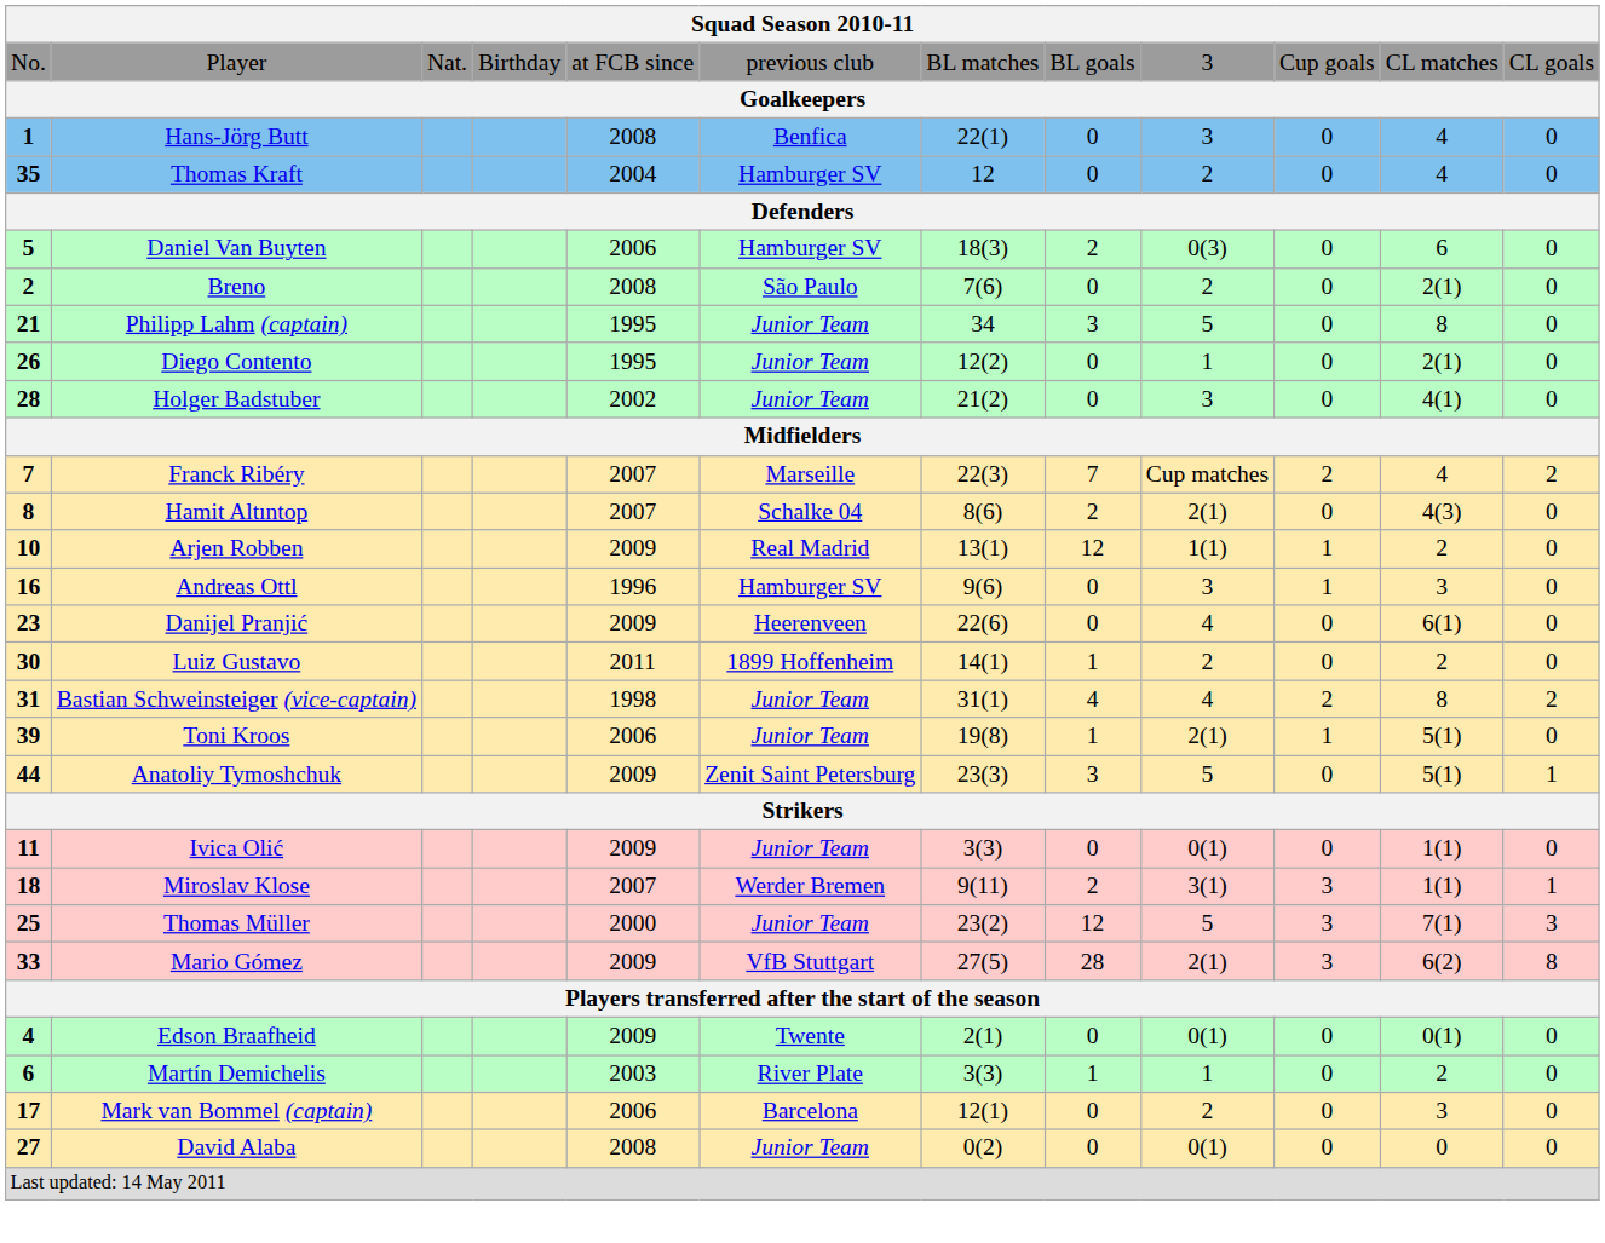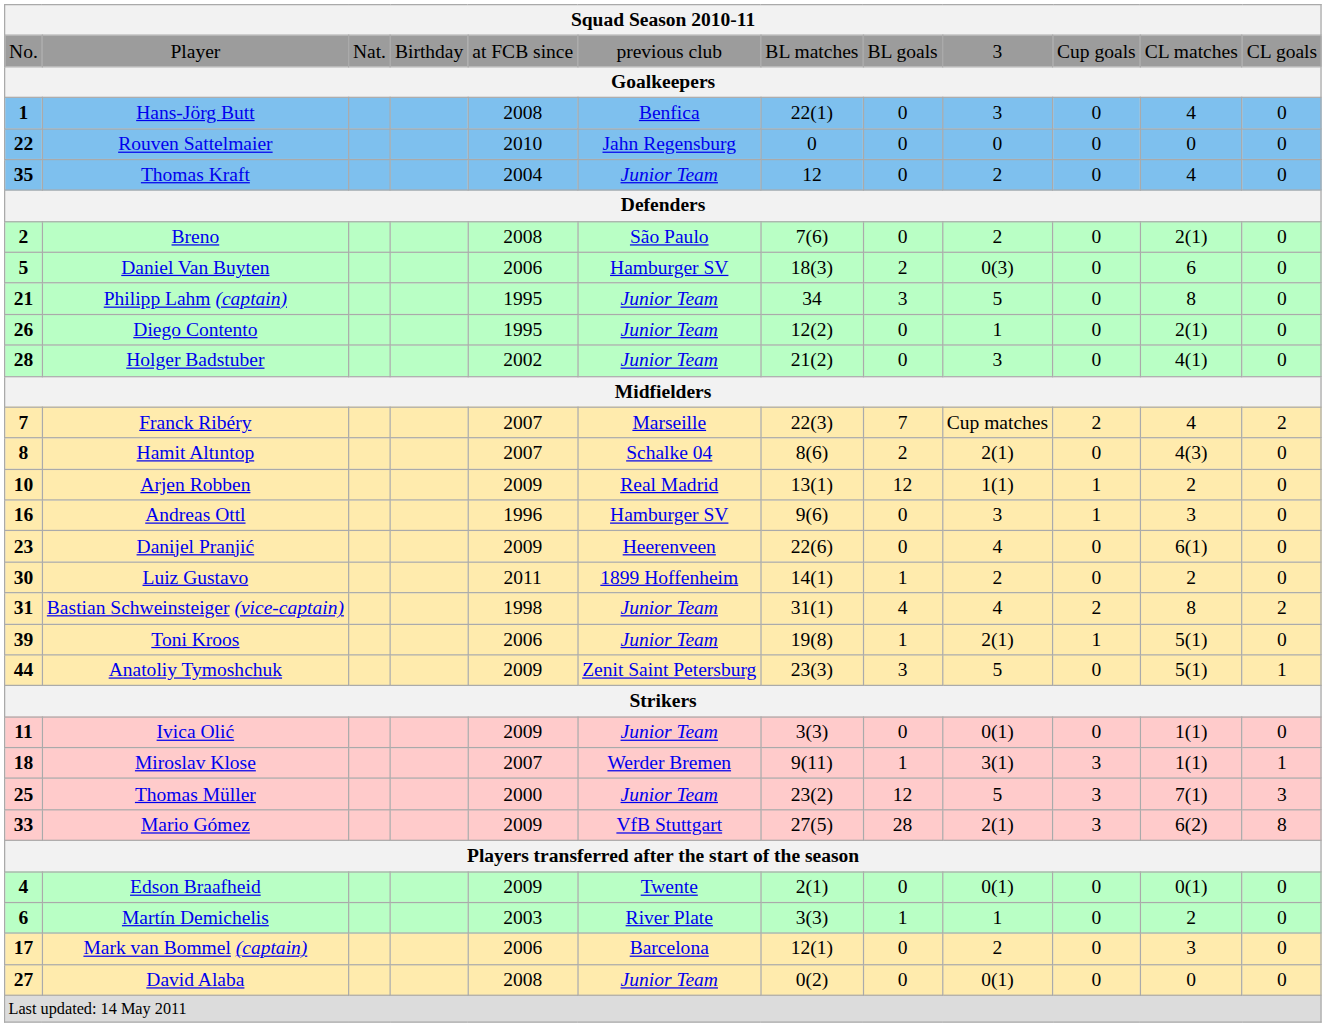 <table class="wikitable">
 <tr style="text-align:center; background:#dcdcdc;">
 <th colspan="12">Squad Season 2010-11</th>
 </tr>
 <tr style="text-align:center; background:#9c9c9c;">
 <td>No.</td>
 <td>Player</td>
 <td>Nat.</td>
 <td>Birthday</td>
 <td>at FCB since</td>
 <td>previous club</td>
 <td>BL matches</td>
 <td>BL goals</td>
 <td>3</td>
 <td>Cup goals</td>
 <td>CL matches</td>
 <td>CL goals</td>
 </tr>
 <tr style="text-align:center; background:#dcdcdc;">
 <th colspan="12">Goalkeepers</th>
 </tr>
 <tr style="text-align:center; background:#7ec0ee;">
 <td><strong>1</strong></td>
 <td><a href='#'>Hans-Jörg Butt</a></td>
 <td></td>
 <td></td>
 <td>2008</td>
 <td><a href='#'>Benfica</a></td>
 <td>22(1)</td>
 <td>0</td>
 <td>3</td>
 <td>0</td>
 <td>4</td>
 <td>0</td>
 </tr>
 <tr style="text-align:center; background:#7ec0ee;">
+<td><strong> 22 </strong></td>
+<td><a href='#'>Rouven Sattelmaier</a></td>
+<td></td>
+<td></td>
+<td>2010</td>
+<td><a href='#'>Jahn Regensburg</a></td>
+<td>0</td>
+<td>0</td>
+<td>0</td>
+<td>0</td>
+<td>0</td>
+<td>0</td>
+</tr>
+<tr style="text-align:center; background:#7ec0ee;">
 <td><strong>35</strong></td>
 <td><a href='#'>Thomas Kraft</a></td>
 <td></td>
 <td></td>
 <td>2004</td>
-<td><a href='#'>Hamburger SV</a></td>
+<td><em><a href='#'>Junior Team</a></em></td>
 <td>12</td>
 <td>0</td>
 <td>2</td>
 <td>0</td>
 <td>4</td>
 <td>0</td>
 </tr>
 <tr style="text-align:center; background:#dcdcdc;">
 <th colspan="12">Defenders</th>
+</tr>
+<tr style="text-align:center; background:#b9ffc5;">
+<td><strong>2</strong></td>
+<td><a href='#'>Breno</a></td>
+<td></td>
+<td></td>
+<td>2008</td>
+<td><a href='#'>São Paulo</a></td>
+<td>7(6)</td>
+<td>0</td>
+<td>2</td>
+<td>0</td>
+<td>2(1)</td>
+<td>0</td>
 </tr>
 <tr style="text-align:center; background:#b9ffc5;">
 <td><strong>5</strong></td>
 <td><a href='#'>Daniel Van Buyten</a></td>
 <td></td>
 <td></td>
 <td>2006</td>
 <td><a href='#'>Hamburger SV</a></td>
 <td>18(3)</td>
 <td>2</td>
 <td>0(3)</td>
 <td>0</td>
 <td>6</td>
-<td>0</td>
-</tr>
-<tr style="text-align:center; background:#b9ffc5;">
-<td><strong>2</strong></td>
-<td><a href='#'>Breno</a></td>
-<td></td>
-<td></td>
-<td>2008</td>
-<td><a href='#'>São Paulo</a></td>
-<td>7(6)</td>
-<td>0</td>
-<td>2</td>
-<td>0</td>
-<td>2(1)</td>
 <td>0</td>
 </tr>
 <tr style="text-align:center; background:#b9ffc5;">
 <td><strong>21</strong></td>
 <td><a href='#'>Philipp Lahm</a> <em><a href='#'>(captain)</a></em></td>
 <td></td>
 <td></td>
 <td>1995</td>
 <td><em><a href='#'>Junior Team</a></em></td>
 <td>34</td>
 <td>3</td>
 <td>5</td>
 <td>0</td>
 <td>8</td>
 <td>0</td>
 </tr>
 <tr style="text-align:center; background:#b9ffc5;">
 <td><strong>26</strong></td>
 <td><a href='#'>Diego Contento</a></td>
 <td></td>
 <td></td>
 <td>1995</td>
 <td><em><a href='#'>Junior Team</a></em></td>
 <td>12(2)</td>
 <td>0</td>
 <td>1</td>
 <td>0</td>
 <td>2(1)</td>
 <td>0</td>
 </tr>
 <tr style="text-align:center; background:#b9ffc5;">
 <td><strong>28</strong></td>
 <td><a href='#'>Holger Badstuber</a></td>
 <td></td>
 <td></td>
 <td>2002</td>
 <td><em><a href='#'>Junior Team</a></em></td>
 <td>21(2)</td>
 <td>0</td>
 <td>3</td>
 <td>0</td>
 <td>4(1)</td>
 <td>0</td>
 </tr>
 <tr style="text-align:center; background:#dcdcdc;">
 <th colspan="12">Midfielders</th>
 </tr>
 <tr style="text-align:center; background:#ffebad;">
 <td><strong>7</strong></td>
 <td><a href='#'>Franck Ribéry</a></td>
 <td></td>
 <td></td>
 <td>2007</td>
 <td><a href='#'>Marseille</a></td>
 <td>22(3)</td>
 <td>7</td>
 <td>Cup matches</td>
 <td>2</td>
 <td>4</td>
 <td>2</td>
 </tr>
 <tr style="text-align:center; background:#ffebad;">
 <td><strong>8</strong></td>
 <td><a href='#'>Hamit Altıntop</a></td>
 <td></td>
 <td></td>
 <td>2007</td>
 <td><a href='#'>Schalke 04</a></td>
 <td>8(6)</td>
 <td>2</td>
 <td>2(1)</td>
 <td>0</td>
 <td>4(3)</td>
 <td>0</td>
 </tr>
 <tr style="text-align:center; background:#ffebad;">
 <td><strong>10</strong></td>
 <td><a href='#'>Arjen Robben</a></td>
 <td></td>
 <td></td>
 <td>2009</td>
 <td><a href='#'>Real Madrid</a></td>
 <td>13(1)</td>
 <td>12</td>
 <td>1(1)</td>
 <td>1</td>
 <td>2</td>
 <td>0</td>
 </tr>
 <tr style="text-align:center; background:#ffebad;">
 <td><strong>16</strong></td>
 <td><a href='#'>Andreas Ottl</a></td>
 <td></td>
 <td></td>
 <td>1996</td>
 <td><a href='#'>Hamburger SV</a></td>
 <td>9(6)</td>
 <td>0</td>
 <td>3</td>
 <td>1</td>
 <td>3</td>
 <td>0</td>
 </tr>
 <tr style="text-align:center; background:#ffebad;">
 <td><strong>23</strong></td>
 <td><a href='#'>Danijel Pranjić</a></td>
 <td></td>
 <td></td>
 <td>2009</td>
 <td><a href='#'>Heerenveen</a></td>
 <td>22(6)</td>
 <td>0</td>
 <td>4</td>
 <td>0</td>
 <td>6(1)</td>
 <td>0</td>
 </tr>
 <tr style="text-align:center; background:#ffebad;">
 <td><strong>30</strong></td>
 <td><a href='#'>Luiz Gustavo</a></td>
 <td></td>
 <td></td>
 <td>2011</td>
 <td><a href='#'>1899 Hoffenheim</a></td>
 <td>14(1)</td>
 <td>1</td>
 <td>2</td>
 <td>0</td>
 <td>2</td>
 <td>0</td>
 </tr>
 <tr style="text-align:center; background:#ffebad;">
 <td><strong>31</strong></td>
 <td><a href='#'>Bastian Schweinsteiger</a> <em><a href='#'>(vice-captain)</a></em></td>
 <td></td>
 <td></td>
 <td>1998</td>
 <td><em><a href='#'>Junior Team</a></em></td>
 <td>31(1)</td>
 <td>4</td>
 <td>4</td>
 <td>2</td>
 <td>8</td>
 <td>2</td>
 </tr>
 <tr style="text-align:center; background:#ffebad;">
 <td><strong>39</strong></td>
 <td><a href='#'>Toni Kroos</a></td>
 <td></td>
 <td></td>
 <td>2006</td>
 <td><em><a href='#'>Junior Team</a></em></td>
 <td>19(8)</td>
 <td>1</td>
 <td>2(1)</td>
 <td>1</td>
 <td>5(1)</td>
 <td>0</td>
 </tr>
 <tr style="text-align:center; background:#ffebad;">
 <td><strong>44</strong></td>
 <td><a href='#'>Anatoliy Tymoshchuk</a></td>
 <td></td>
 <td></td>
 <td>2009</td>
 <td><a href='#'>Zenit Saint Petersburg</a></td>
 <td>23(3)</td>
 <td>3</td>
 <td>5</td>
 <td>0</td>
 <td>5(1)</td>
 <td>1</td>
 </tr>
 <tr style="text-align:center; background:#dcdcdc;">
 <th colspan="12">Strikers</th>
 </tr>
 <tr style="text-align:center; background:#ffcbcb;">
 <td><strong>11</strong></td>
 <td><a href='#'>Ivica Olić</a></td>
 <td></td>
 <td></td>
 <td>2009</td>
 <td><em><a href='#'>Junior Team</a></em></td>
 <td>3(3)</td>
 <td>0</td>
 <td>0(1)</td>
 <td>0</td>
 <td>1(1)</td>
 <td>0</td>
 </tr>
 <tr style="text-align:center; background:#ffcbcb;">
 <td><strong>18</strong></td>
 <td><a href='#'>Miroslav Klose</a></td>
 <td></td>
 <td></td>
 <td>2007</td>
 <td><a href='#'>Werder Bremen</a></td>
 <td>9(11)</td>
-<td>2</td>
+<td>1</td>
 <td>3(1)</td>
 <td>3</td>
 <td>1(1)</td>
 <td>1</td>
 </tr>
 <tr style="text-align:center; background:#ffcbcb;">
 <td><strong>25</strong></td>
 <td><a href='#'>Thomas Müller</a></td>
 <td></td>
 <td></td>
 <td>2000</td>
 <td><em><a href='#'>Junior Team</a></em></td>
 <td>23(2)</td>
 <td>12</td>
 <td>5</td>
 <td>3</td>
 <td>7(1)</td>
 <td>3</td>
 </tr>
 <tr style="text-align:center; background:#ffcbcb;">
 <td><strong>33</strong></td>
 <td><a href='#'>Mario Gómez</a></td>
 <td></td>
 <td></td>
 <td>2009</td>
 <td><a href='#'>VfB Stuttgart</a></td>
 <td>27(5)</td>
 <td>28</td>
 <td>2(1)</td>
 <td>3</td>
 <td>6(2)</td>
 <td>8</td>
 </tr>
 <tr style="text-align:center; background:#dcdcdc;">
 <th colspan="12">Players transferred after the start of the season</th>
 </tr>
 <tr style="text-align:center; background:#b9ffc5;">
 <td><strong>4</strong></td>
 <td><a href='#'>Edson Braafheid</a></td>
 <td></td>
 <td></td>
 <td>2009</td>
 <td><a href='#'>Twente</a></td>
 <td>2(1)</td>
 <td>0</td>
 <td>0(1)</td>
 <td>0</td>
 <td>0(1)</td>
 <td>0</td>
 </tr>
 <tr style="text-align:center; background:#b9ffc5;">
 <td><strong>6</strong></td>
 <td><a href='#'>Martín Demichelis</a></td>
 <td></td>
 <td></td>
 <td>2003</td>
 <td><a href='#'>River Plate</a></td>
 <td>3(3)</td>
 <td>1</td>
 <td>1</td>
 <td>0</td>
 <td>2</td>
 <td>0</td>
 </tr>
 <tr style="text-align:center; background:#ffebad;">
 <td><strong>17</strong></td>
 <td><a href='#'>Mark van Bommel</a> <em><a href='#'>(captain)</a></em></td>
 <td></td>
 <td></td>
 <td>2006</td>
 <td><a href='#'>Barcelona</a></td>
 <td>12(1)</td>
 <td>0</td>
 <td>2</td>
 <td>0</td>
 <td>3</td>
 <td>0</td>
 </tr>
 <tr style="text-align:center; background:#ffebad;">
 <td><strong>27</strong></td>
 <td><a href='#'>David Alaba</a></td>
 <td></td>
 <td></td>
 <td>2008</td>
 <td><em><a href='#'>Junior Team</a></em></td>
 <td>0(2)</td>
 <td>0</td>
 <td>0(1)</td>
 <td>0</td>
 <td>0</td>
 <td>0</td>
 </tr>
 <tr style="text-align:left; background:#dcdcdc;">
 <td colspan="12" style="font-size:smaller">Last updated: 14 May 2011</td>
 </tr>
 </table>
